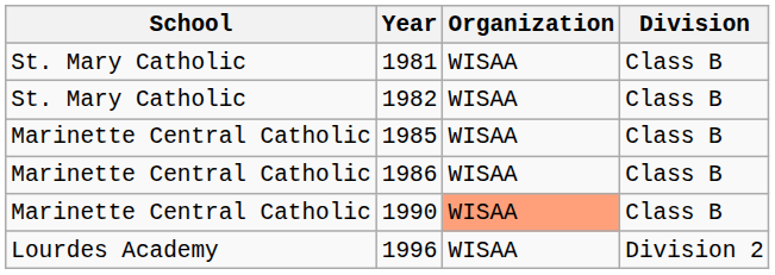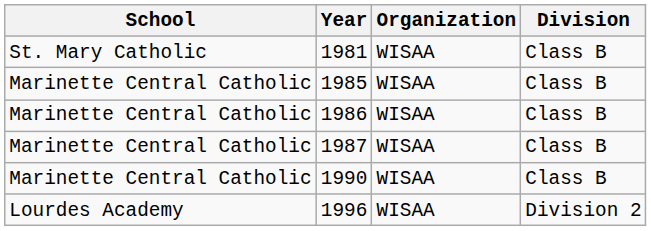 <table class="wikitable">
 <tr>
 <th>School</th>
 <th>Year</th>
 <th>Organization</th>
 <th>Division</th>
 </tr>
 <tr>
 <td>St. Mary Catholic</td>
 <td>1981</td>
-<td>WISAA</td>
-<td>Class B</td>
-</tr>
-<tr>
-<td>St. Mary Catholic</td>
-<td>1982</td>
 <td>WISAA</td>
 <td>Class B</td>
 </tr>
 <tr>
 <td>Marinette Central Catholic</td>
 <td>1985</td>
 <td>WISAA</td>
 <td>Class B</td>
 </tr>
 <tr>
 <td>Marinette Central Catholic</td>
 <td>1986</td>
 <td>WISAA</td>
 <td>Class B</td>
 </tr>
 <tr>
 <td>Marinette Central Catholic</td>
+<td>1987</td>
+<td>WISAA</td>
+<td>Class B</td>
+</tr>
+<tr>
+<td>Marinette Central Catholic</td>
 <td>1990</td>
-<td style="background: lightsalmon;">WISAA</td>
+<td>WISAA</td>
 <td>Class B</td>
 </tr>
 <tr>
 <td>Lourdes Academy</td>
 <td>1996</td>
 <td>WISAA</td>
 <td>Division 2</td>
 </tr>
 </table>
